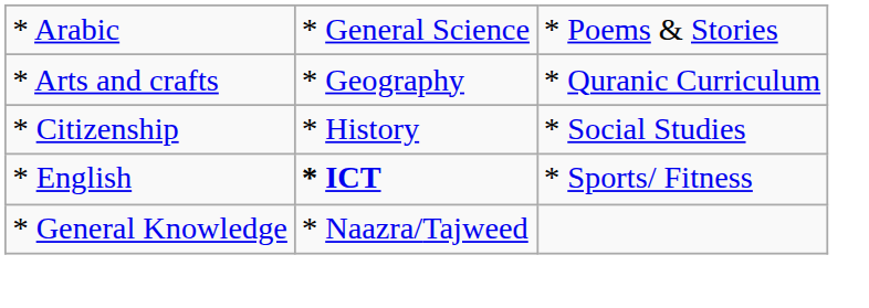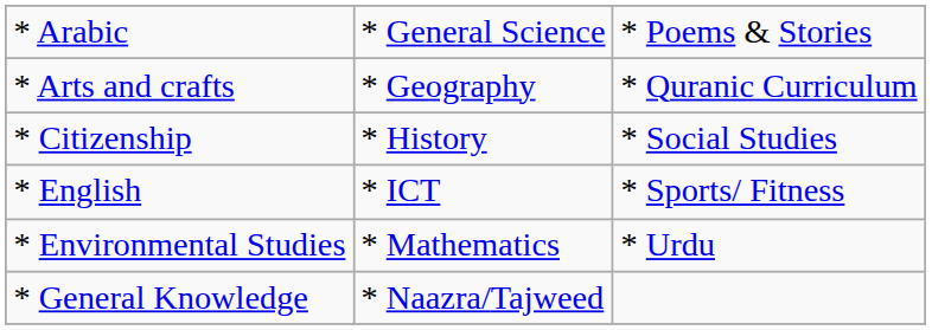 <table class="wikitable">
 <tr>
 <td>* <a href='#'>Arabic</a></td>
 <td>* <a href='#'>General Science</a></td>
 <td>* <a href='#'>Poems</a> & <a href='#'>Stories</a></td>
 </tr>
 <tr>
 <td>* <a href='#'>Arts and crafts</a></td>
 <td>* <a href='#'>Geography</a></td>
 <td>* <a href='#'>Quranic Curriculum</a></td>
 </tr>
 <tr>
 <td>* <a href='#'>Citizenship</a></td>
 <td>* <a href='#'>History</a></td>
 <td>* <a href='#'>Social Studies</a></td>
 </tr>
 <tr>
 <td>* <a href='#'>English</a></td>
-<td><strong>* <a href='#'>ICT</a></strong></td>
+<td>* <a href='#'>ICT</a></td>
 <td>* <a href='#'>Sports/ Fitness</a></td>
+</tr>
+<tr>
+<td>* <a href='#'>Environmental Studies</a></td>
+<td>* <a href='#'>Mathematics</a></td>
+<td>* <a href='#'>Urdu</a></td>
 </tr>
 <tr>
 <td>* <a href='#'>General Knowledge</a></td>
 <td>* <a href='#'>Naazra/</a><a href='#'>Tajweed</a></td>
 <td></td>
 </tr>
 </table>
